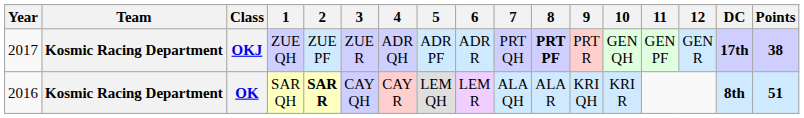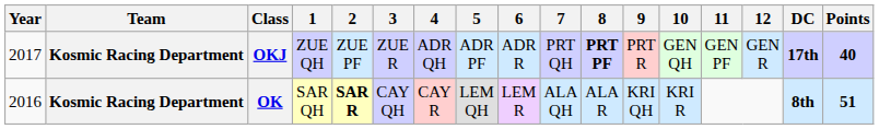 <table class="wikitable" style="text-align:center; font-size:85%">
 <tr>
 <th>Year</th>
 <th>Team</th>
 <th>Class</th>
 <th>1</th>
 <th>2</th>
 <th>3</th>
 <th>4</th>
 <th>5</th>
 <th>6</th>
 <th>7</th>
 <th>8</th>
 <th>9</th>
 <th>10</th>
 <th>11</th>
 <th>12</th>
 <th>DC</th>
 <th>Points</th>
 </tr>
 <tr>
 <td>2017</td>
 <th nowrap>Kosmic Racing Department</th>
 <th nowrap><a href='#'>OKJ</a></th>
 <td style="background:#CFCFFF;">ZUE<br>QH<br></td>
 <td style="background:#CFEAFF;">ZUE<br>PF<br></td>
 <td style="background:#CFCFFF;">ZUE<br>R<br></td>
 <td style="background:#CFCFFF;">ADR<br>QH<br></td>
 <td style="background:#CFEAFF;">ADR<br>PF<br></td>
 <td style="background:#CFEAFF;">ADR<br>R<br></td>
 <td style="background:#CFCFFF;">PRT<br>QH<br></td>
 <td style="background:#CFCFFF;"><strong>PRT<br>PF<br></strong></td>
 <td style="background:#FFCFCF;">PRT<br>R<br></td>
 <td style="background:#DFFFDF;">GEN<br>QH<br></td>
 <td style="background:#DFFFDF;">GEN<br>PF<br></td>
 <td style="background:#CFEAFF;">GEN<br>R<br></td>
 <th style="background:#CFCFFF;">17th</th>
-<th style="background:#CFCFFF;">38</th>
+<th style="background:#CFCFFF;">40</th>
 </tr>
 <tr>
 <td>2016</td>
 <th nowrap>Kosmic Racing Department</th>
 <th nowrap><a href='#'>OK</a></th>
 <td style="background:#FFFFBF;">SAR<br>QH<br></td>
 <td style="background:#FFFFBF;"><strong>SAR<br>R</strong><br></td>
 <td style="background:#CFCFFF;">CAY<br>QH<br></td>
 <td style="background:#FFCFCF;">CAY<br>R<br></td>
 <td style="background:#DFDFDF;">LEM<br>QH<br></td>
 <td style="background:#EFCFFF;">LEM<br>R<br></td>
 <td style="background:#CFEAFF;">ALA<br>QH<br></td>
 <td style="background:#CFEAFF;">ALA<br>R<br></td>
 <td style="background:#CFEAFF;">KRI<br>QH<br></td>
 <td style="background:#CFEAFF;">KRI<br>R<br></td>
 <td colspan=2></td>
 <th style="background:#CFEAFF;">8th</th>
 <th style="background:#CFEAFF;">51</th>
 </tr>
 </table>
